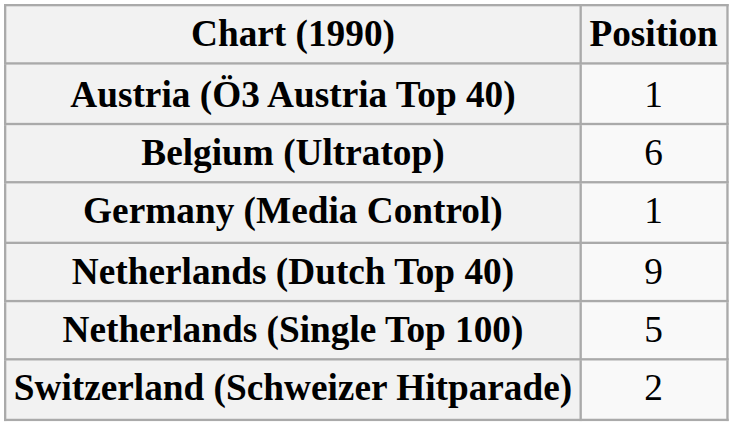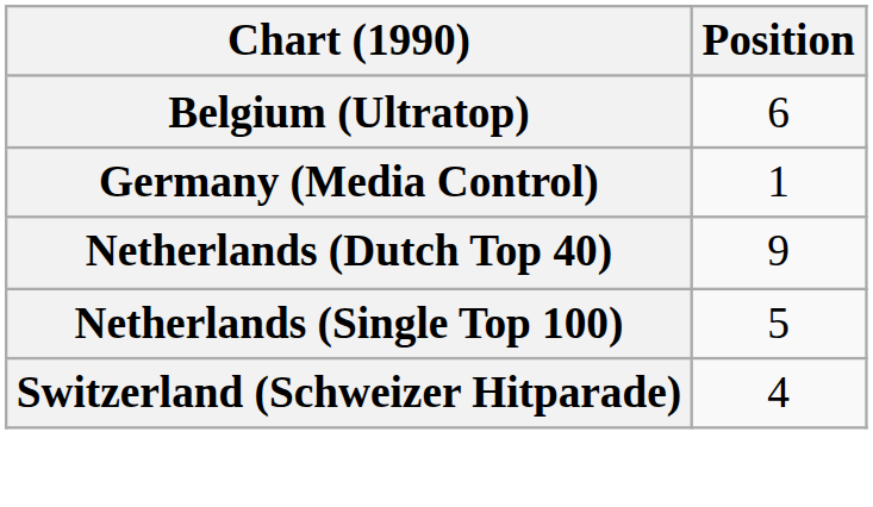 <table class="wikitable sortable plainrowheaders">
 <tr>
 <th>Chart (1990)</th>
 <th>Position</th>
-</tr>
-<tr>
-<th scope="row">Austria (Ö3 Austria Top 40)</th>
-<td align="center">1</td>
 </tr>
 <tr>
 <th scope="row">Belgium (Ultratop)</th>
 <td align="center">6</td>
 </tr>
 <tr>
 <th scope="row">Germany (Media Control)</th>
 <td align="center">1</td>
 </tr>
 <tr>
 <th scope="row">Netherlands (Dutch Top 40)</th>
 <td align="center">9</td>
 </tr>
 <tr>
 <th scope="row">Netherlands (Single Top 100)</th>
 <td align="center">5</td>
 </tr>
 <tr>
 <th scope="row">Switzerland (Schweizer Hitparade)</th>
-<td align="center">2</td>
+<td align="center">4</td>
 </tr>
 </table>
